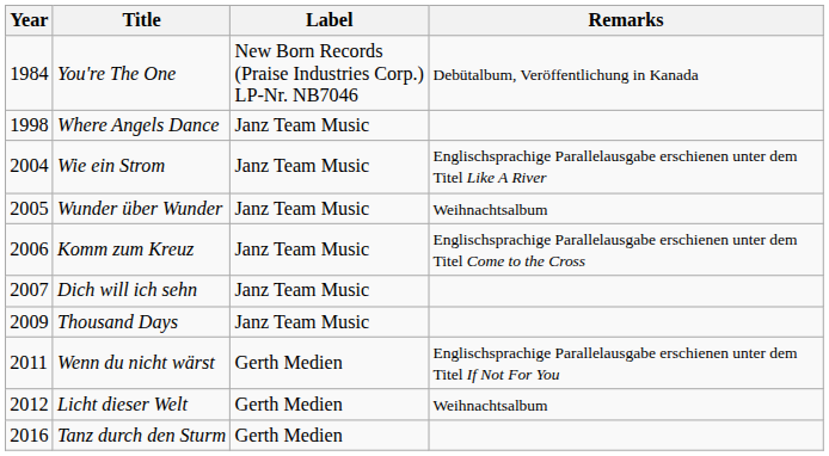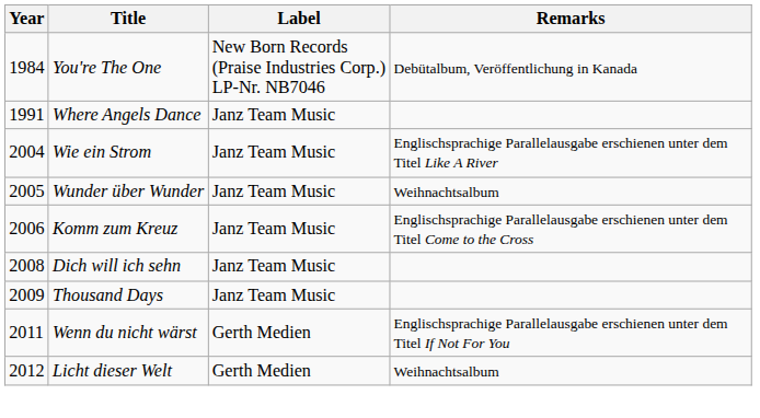 <table class="wikitable">
 <tr>
 <th>Year</th>
 <th>Title</th>
 <th>Label</th>
 <th style="width:20em;">Remarks</th>
 </tr>
 <tr>
 <td>1984</td>
 <td><em>You're The One</em></td>
 <td>New Born Records<br>(Praise Industries Corp.)<br>LP-Nr. NB7046</td>
 <td><small>Debütalbum, Veröffentlichung in Kanada </small></td>
 </tr>
 <tr>
-<td>1998</td>
+<td>1991</td>
 <td><em>Where Angels Dance</em></td>
 <td>Janz Team Music</td>
 <td></td>
 </tr>
 <tr>
 <td>2004</td>
 <td><em>Wie ein Strom</em></td>
 <td>Janz Team Music</td>
 <td><small>Englischsprachige Parallelausgabe erschienen unter dem Titel <em>Like A River</em></small></td>
 </tr>
 <tr>
 <td>2005</td>
 <td><em>Wunder über Wunder</em></td>
 <td>Janz Team Music</td>
 <td><small>Weihnachtsalbum</small></td>
 </tr>
 <tr>
 <td>2006</td>
 <td><em>Komm zum Kreuz</em></td>
 <td>Janz Team Music</td>
 <td><small>Englischsprachige Parallelausgabe erschienen unter dem Titel <em>Come to the Cross</em></small></td>
 </tr>
 <tr>
-<td>2007</td>
+<td>2008</td>
 <td><em>Dich will ich sehn</em></td>
 <td>Janz Team Music</td>
 <td></td>
 </tr>
 <tr>
 <td>2009</td>
 <td><em>Thousand Days</em></td>
 <td>Janz Team Music</td>
 <td></td>
 </tr>
 <tr>
 <td>2011</td>
 <td><em>Wenn du nicht wärst</em></td>
 <td>Gerth Medien</td>
 <td><small>Englischsprachige Parallelausgabe erschienen unter dem Titel <em>If Not For You</em></small></td>
 </tr>
 <tr>
 <td>2012</td>
 <td><em>Licht dieser Welt</em></td>
 <td>Gerth Medien</td>
 <td><small>Weihnachtsalbum</small></td>
 </tr>
-<tr>
-<td>2016</td>
-<td><em>Tanz durch den Sturm</em></td>
-<td>Gerth Medien</td>
-<td></td>
-</tr>
 </table>
